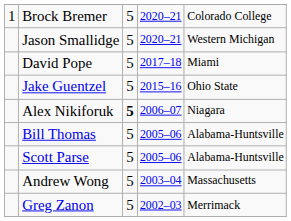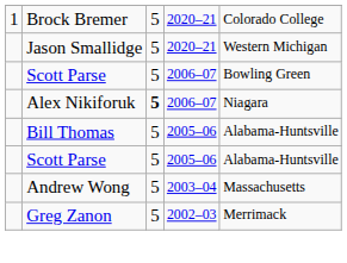 <table class="wikitable">
 <tr>
 </tr>
 <tr>
 <td>1</td>
 <td>Brock Bremer</td>
 <td>5</td>
 <td style="font-size:80%;"><a href='#'>2020–21</a></td>
 <td style="font-size:80%;">Colorado College</td>
 </tr>
 <tr>
 <td></td>
 <td>Jason Smallidge</td>
 <td>5</td>
 <td style="font-size:80%;"><a href='#'>2020–21</a></td>
 <td style="font-size:80%;">Western Michigan</td>
 </tr>
 <tr>
 <td></td>
-<td>David Pope</td>
+<td><a href='#'>Scott Parse</a></td>
 <td>5</td>
-<td style="font-size:80%;"><a href='#'>2017–18</a></td>
-<td style="font-size:80%;">Miami</td>
-</tr>
-<tr>
-<td></td>
-<td><a href='#'>Jake Guentzel</a></td>
-<td>5</td>
-<td style="font-size:80%;"><a href='#'>2015–16</a></td>
-<td style="font-size:80%;">Ohio State</td>
+<td style="font-size:80%;"><a href='#'>2006–07</a></td>
+<td style="font-size:80%;">Bowling Green</td>
 </tr>
 <tr>
 <td></td>
 <td>Alex Nikiforuk</td>
 <td><strong>5</strong></td>
 <td style="font-size:80%;"><a href='#'>2006–07</a></td>
 <td style="font-size:80%;">Niagara</td>
 </tr>
 <tr>
 <td></td>
 <td><a href='#'>Bill Thomas</a></td>
 <td>5</td>
 <td style="font-size:80%;"><a href='#'>2005–06</a></td>
 <td style="font-size:80%;">Alabama-Huntsville</td>
 </tr>
 <tr>
 <td></td>
 <td><a href='#'>Scott Parse</a></td>
 <td>5</td>
 <td style="font-size:80%;"><a href='#'>2005–06</a></td>
 <td style="font-size:80%;">Alabama-Huntsville</td>
 </tr>
 <tr>
 <td></td>
 <td>Andrew Wong</td>
 <td>5</td>
 <td style="font-size:80%;"><a href='#'>2003–04</a></td>
 <td style="font-size:80%;">Massachusetts</td>
 </tr>
 <tr>
 <td></td>
 <td><a href='#'>Greg Zanon</a></td>
 <td>5</td>
 <td style="font-size:80%;"><a href='#'>2002–03</a></td>
 <td style="font-size:80%;">Merrimack</td>
 </tr>
 </table>
